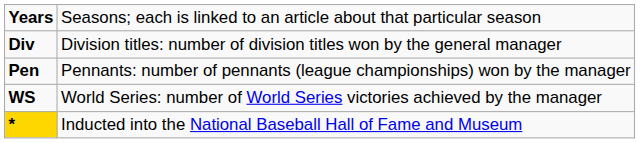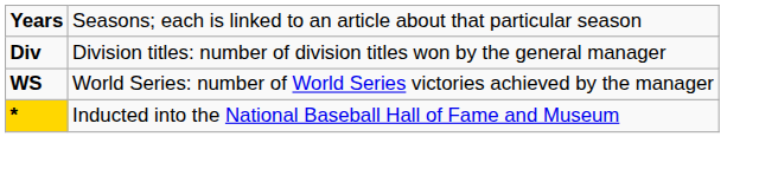 <table class="wikitable">
 <tr>
 <td><strong>Years</strong></td>
 <td>Seasons; each is linked to an article about that particular season</td>
 </tr>
 <tr>
 <td><strong>Div</strong></td>
 <td>Division titles: number of division titles won by the general manager</td>
 </tr>
 <tr>
-<td><strong>Pen</strong></td>
-<td>Pennants: number of pennants (league championships) won by the manager</td>
-</tr>
-<tr>
 <td><strong>WS</strong></td>
 <td>World Series: number of <a href='#'>World Series</a> victories achieved by the manager</td>
 </tr>
 <tr>
 <td style="background-color:#ffd700"><strong>*</strong></td>
 <td>Inducted into the <a href='#'>National Baseball Hall of Fame and Museum</a></td>
 </tr>
 </table>
